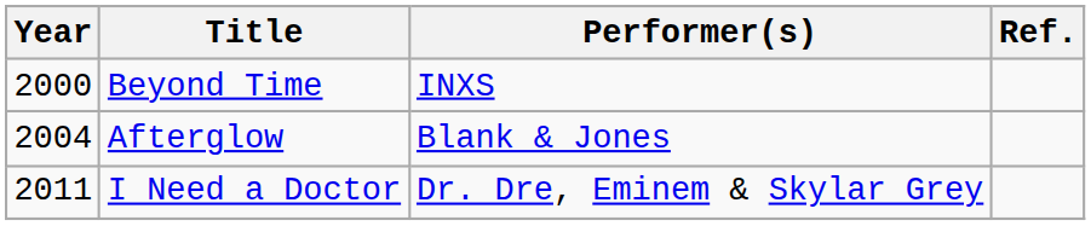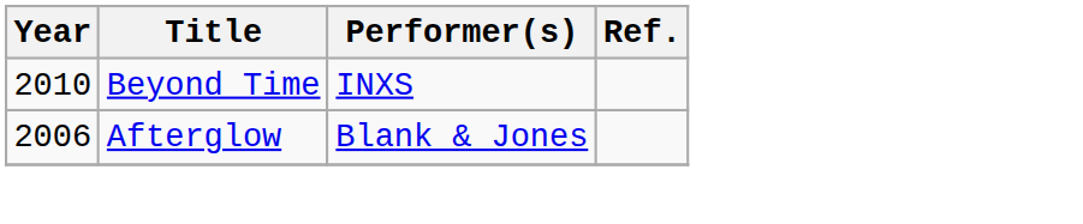 <table class="wikitable sortable">
 <tr>
 <th>Year</th>
 <th>Title</th>
 <th>Performer(s)</th>
 <th>Ref.</th>
 </tr>
 <tr>
-<td>2000</td>
+<td>2010</td>
 <td><a href='#'>Beyond Time</a></td>
 <td><a href='#'>INXS</a></td>
 <td></td>
 </tr>
 <tr>
-<td>2004</td>
+<td>2006</td>
 <td><a href='#'>Afterglow</a></td>
 <td><a href='#'>Blank & Jones</a></td>
 <td></td>
 </tr>
 <tr>
-<td>2011</td>
-<td><a href='#'>I Need a Doctor</a></td>
-<td><a href='#'>Dr. Dre</a>, <a href='#'>Eminem</a> & <a href='#'>Skylar Grey</a></td>
-<td></td>
-</tr>
-<tr>
 </tr>
 </table>
